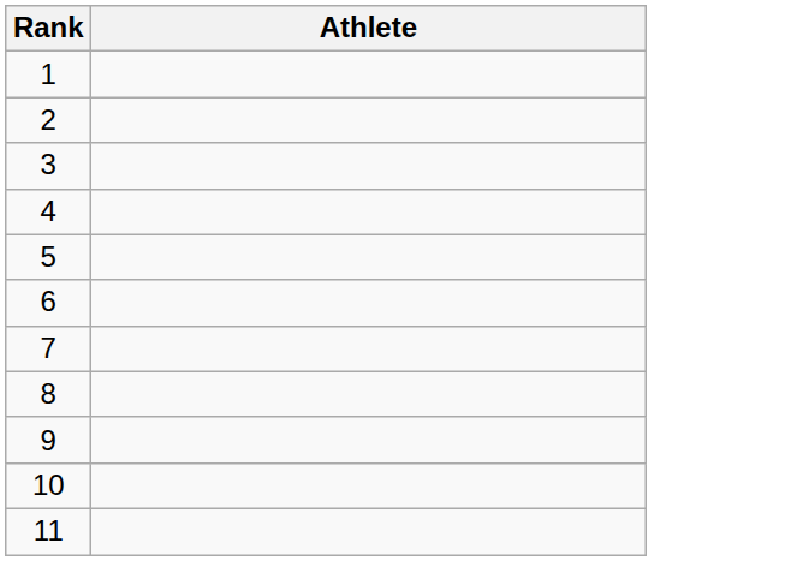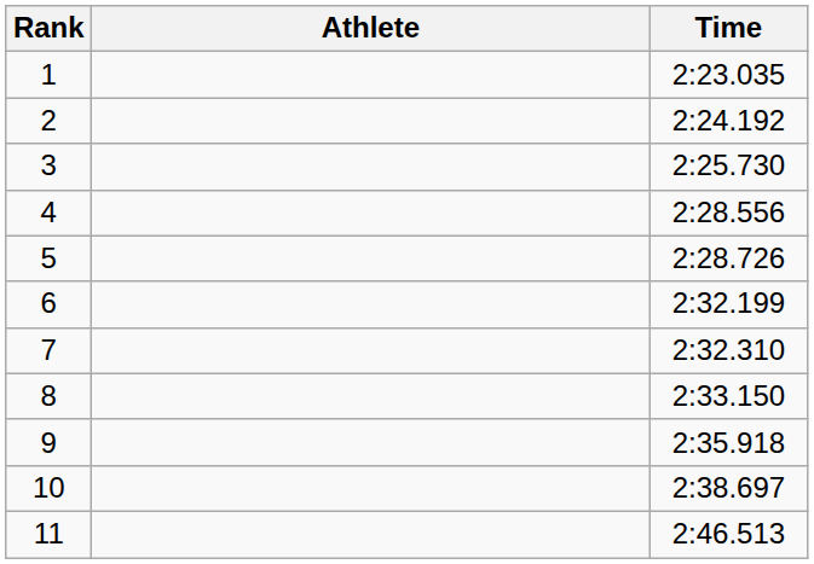 <table class=wikitable style="text-align:center">
 <tr>
 <th width=40>Rank</th>
 <th width=300>Athlete</th>
+<th width=80>Time</th>
 </tr>
 <tr>
 <td>1</td>
 <td style="text-align:left"></td>
+<td>2:23.035</td>
 </tr>
 <tr>
 <td>2</td>
 <td style="text-align:left"></td>
+<td>2:24.192</td>
 </tr>
 <tr>
 <td>3</td>
 <td style="text-align:left"></td>
+<td>2:25.730</td>
 </tr>
 <tr>
 <td>4</td>
 <td style="text-align:left"></td>
+<td>2:28.556</td>
 </tr>
 <tr>
 <td>5</td>
 <td style="text-align:left"></td>
+<td>2:28.726</td>
 </tr>
 <tr>
 <td>6</td>
 <td style="text-align:left"></td>
+<td>2:32.199</td>
 </tr>
 <tr>
 <td>7</td>
 <td style="text-align:left"></td>
+<td>2:32.310</td>
 </tr>
 <tr>
 <td>8</td>
 <td style="text-align:left"></td>
+<td>2:33.150</td>
 </tr>
 <tr>
 <td>9</td>
 <td style="text-align:left"></td>
+<td>2:35.918</td>
 </tr>
 <tr>
 <td>10</td>
 <td style="text-align:left"></td>
+<td>2:38.697</td>
 </tr>
 <tr>
 <td>11</td>
 <td style="text-align:left"></td>
+<td>2:46.513</td>
 </tr>
 </table>
